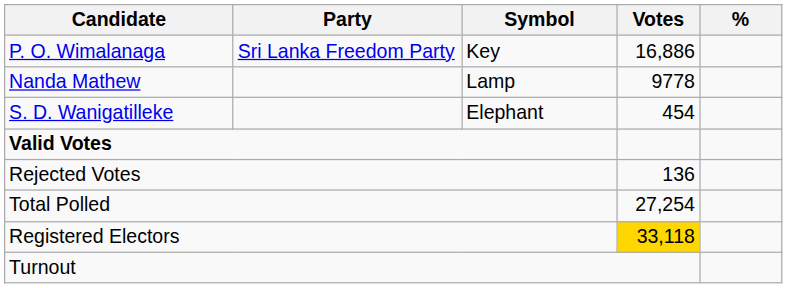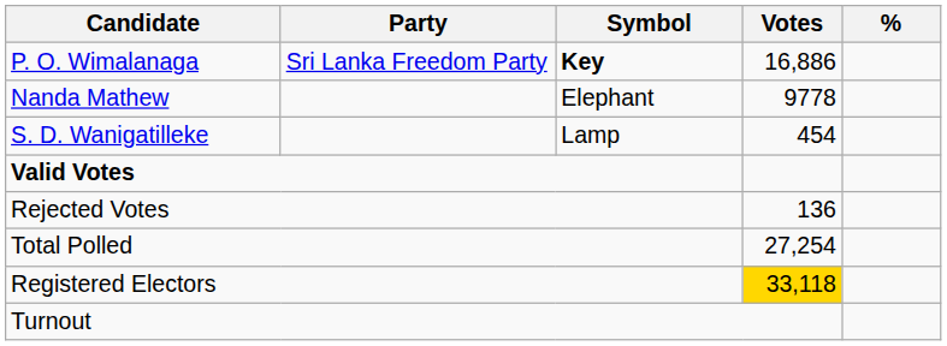 <table class="wikitable" border="1" style="text-align:right;">
 <tr>
 <th align=left width="180">Candidate</th>
 <th align=left width="180">Party</th>
 <th align=left width="120">Symbol</th>
 <th align=left width="60">Votes</th>
 <th align=left width="60">%</th>
 </tr>
 <tr>
 <td align=left><a href='#'>P. O. Wimalanaga</a></td>
 <td align=left><a href='#'>Sri Lanka Freedom Party</a></td>
-<td align=left>Key</td>
+<td align=left><strong>Key</strong></td>
 <td>16,886</td>
 <td></td>
 </tr>
 <tr>
 <td align=left><a href='#'>Nanda Mathew</a></td>
 <td></td>
-<td align=left>Lamp</td>
+<td align=left>Elephant</td>
 <td>9778</td>
 <td></td>
 </tr>
 <tr>
 <td align=left><a href='#'>S. D. Wanigatilleke</a></td>
 <td></td>
-<td align=left>Elephant</td>
+<td align=left>Lamp</td>
 <td>454</td>
 <td></td>
 </tr>
 <tr>
 <td align=left colspan=3><strong>Valid Votes</strong></td>
 <td><strong> <em></td>
 <td></strong> <strong></td>
 </tr>
 <tr>
 <td align=left colspan=3>Rejected Votes</td>
 <td>136</td>
 <td></td>
 </tr>
 <tr>
 <td align=left colspan=3>Total Polled</td>
 <td>27,254</td>
 <td></td>
 </tr>
 <tr>
 <td align=left colspan=3>Registered Electors</td>
 <td style="background: gold;">33,118</td>
 <td></td>
 </tr>
 <tr>
 <td align=left colspan=4>Turnout</td>
 <td></td>
 </tr>
 </table>
